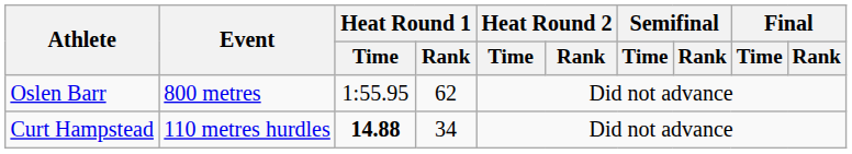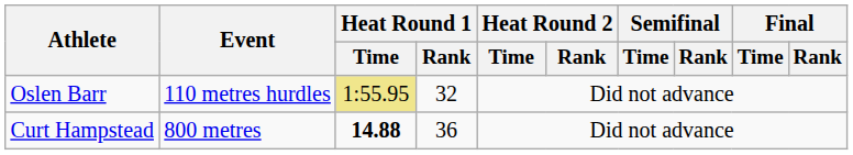 <table class=wikitable style="font-size:90%; text-align:center">
 <tr>
 <th rowspan=2>Athlete</th>
 <th rowspan=2>Event</th>
 <th colspan=2>Heat Round 1</th>
 <th colspan=2>Heat Round 2</th>
 <th colspan=2>Semifinal</th>
 <th colspan=2>Final</th>
 </tr>
 <tr style=font-size:95%>
 <th>Time</th>
 <th>Rank</th>
 <th>Time</th>
 <th>Rank</th>
 <th>Time</th>
 <th>Rank</th>
 <th>Time</th>
 <th>Rank</th>
 </tr>
 <tr align=center>
 <td align=left><a href='#'>Oslen Barr</a></td>
-<td align=left><a href='#'>800 metres</a></td>
-<td>1:55.95</td>
-<td>62</td>
+<td align=left><a href='#'>110 metres hurdles</a></td>
+<td style="background: khaki;">1:55.95</td>
+<td>32</td>
 <td colspan=6>Did not advance</td>
 </tr>
 <tr align=center>
 <td align=left><a href='#'>Curt Hampstead</a></td>
-<td align=left><a href='#'>110 metres hurdles</a></td>
+<td align=left><a href='#'>800 metres</a></td>
 <td><strong>14.88</strong></td>
-<td>34</td>
+<td>36</td>
 <td colspan=6>Did not advance</td>
 </tr>
 </table>
